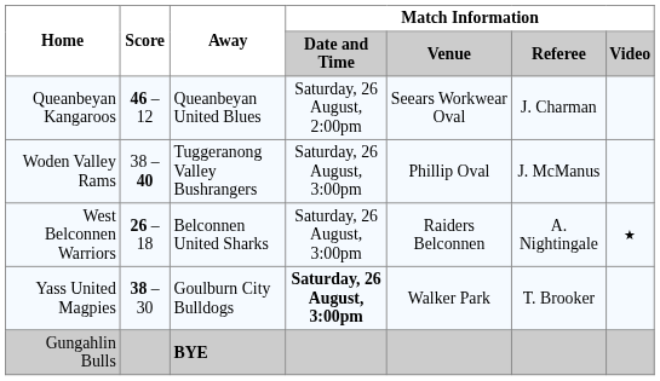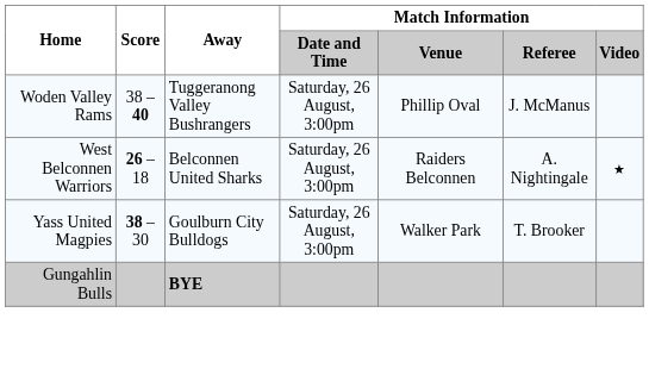 <table border="1" cellpadding="3" cellspacing="0" width="100%" style="border-collapse:collapse;  text-align:center;">
 <tr>
 <th rowspan="2" width="19%">Home</th>
 <th rowspan="2" width="8%">Score</th>
 <th rowspan="2" width="19%">Away</th>
 <th colspan="4">Match Information</th>
 </tr>
 <tr style="background:#CCCCCC">
 <th width="17%">Date and Time</th>
 <th width="22%">Venue</th>
 <th width="50%">Referee</th>
 <th>Video</th>
-</tr>
-<tr style="text-align:center; background:#f5faff;">
-<td align="right">Queanbeyan Kangaroos </td>
-<td><strong>46</strong> – 12</td>
-<td align="left"> Queanbeyan United Blues</td>
-<td>Saturday, 26 August, 2:00pm</td>
-<td>Seears Workwear Oval</td>
-<td>J. Charman</td>
-<td></td>
 </tr>
 <tr style="text-align:center; background:#f5faff;">
 <td align="right">Woden Valley Rams </td>
 <td>38 – <strong>40</strong></td>
 <td align="left"> Tuggeranong Valley Bushrangers</td>
 <td>Saturday, 26 August, 3:00pm</td>
 <td>Phillip Oval</td>
 <td>J. McManus</td>
 <td></td>
 </tr>
 <tr style="text-align:center; background:#f5faff;">
 <td align="right">West Belconnen Warriors </td>
 <td><strong>26</strong> – 18</td>
 <td align="left"> Belconnen United Sharks</td>
 <td>Saturday, 26 August, 3:00pm</td>
 <td>Raiders Belconnen</td>
 <td>A. Nightingale</td>
 <td><small>★</small></td>
 </tr>
 <tr style="text-align:center; background:#f5faff;">
 <td align="right">Yass United Magpies </td>
 <td><strong>38</strong> – 30</td>
 <td align="left"> Goulburn City Bulldogs</td>
-<td><strong>Saturday, 26 August, 3:00pm</strong></td>
+<td>Saturday, 26 August, 3:00pm</td>
 <td>Walker Park</td>
 <td>T. Brooker</td>
 <td></td>
 </tr>
 <tr style="text-align:center; background:#CCCCCC;">
 <td align="right">Gungahlin Bulls </td>
 <td></td>
 <td align="left"><strong>BYE</strong></td>
 <td></td>
 <td></td>
 <td></td>
 <td></td>
 </tr>
 </table>
